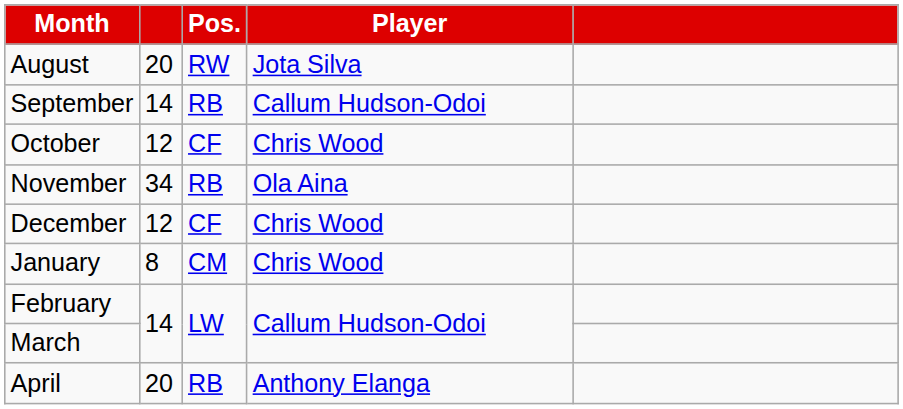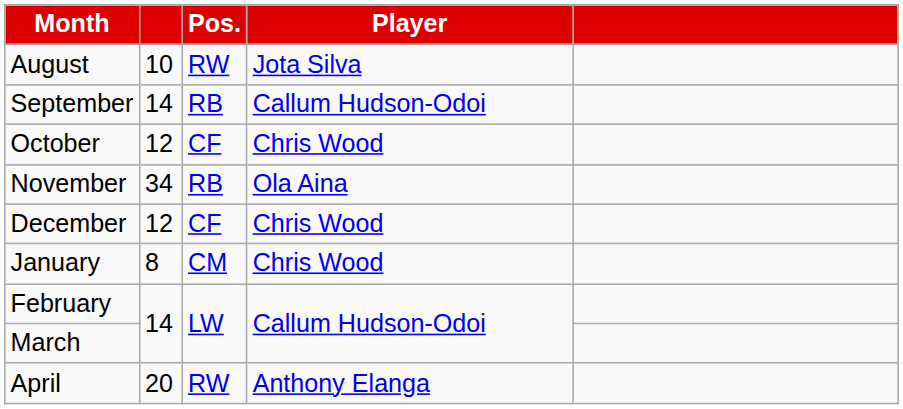 <table class="wikitable" style="text-align:left">
 <tr>
 <th style="background:#DD0000; color:#FFFFFF; ">Month</th>
 <th style="background:#DD0000; color:#FFFFFF; width:20px;"></th>
 <th style="background:#DD0000; color:#FFFFFF; width:20px;">Pos.</th>
 <th style="background:#DD0000; color:#FFFFFF; width:200px;">Player</th>
 <th style="background:#DD0000; color:#FFFFFF; width:200px;"></th>
 </tr>
 <tr>
 <td>August</td>
-<td>20</td>
+<td>10</td>
 <td><a href='#'>RW</a></td>
 <td> <a href='#'>Jota Silva</a></td>
 <td></td>
 </tr>
 <tr>
 <td>September</td>
 <td>14</td>
 <td><a href='#'>RB</a></td>
 <td> <a href='#'>Callum Hudson-Odoi</a></td>
 <td></td>
 </tr>
 <tr>
 <td>October</td>
 <td>12</td>
 <td><a href='#'>CF</a></td>
 <td> <a href='#'>Chris Wood</a></td>
 <td></td>
 </tr>
 <tr>
 <td>November</td>
 <td>34</td>
 <td><a href='#'>RB</a></td>
 <td> <a href='#'>Ola Aina</a></td>
 <td></td>
 </tr>
 <tr>
 <td>December</td>
 <td>12</td>
 <td><a href='#'>CF</a></td>
 <td> <a href='#'>Chris Wood</a></td>
 <td></td>
 </tr>
 <tr>
 <td>January</td>
 <td>8</td>
 <td><a href='#'>CM</a></td>
 <td> <a href='#'>Chris Wood</a></td>
 <td></td>
 </tr>
 <tr>
 <td>February</td>
 <td rowspan="2">14</td>
 <td rowspan="2"><a href='#'>LW</a></td>
 <td rowspan="2"> <a href='#'>Callum Hudson-Odoi</a></td>
 <td></td>
 </tr>
 <tr>
 <td>March</td>
 <td></td>
 </tr>
 <tr>
 <td>April</td>
 <td>20</td>
-<td><a href='#'>RB</a></td>
+<td><a href='#'>RW</a></td>
 <td> <a href='#'>Anthony Elanga</a></td>
 <td></td>
 </tr>
 </table>
